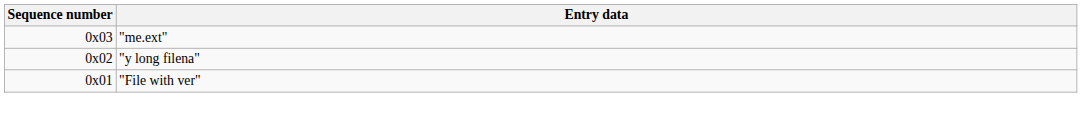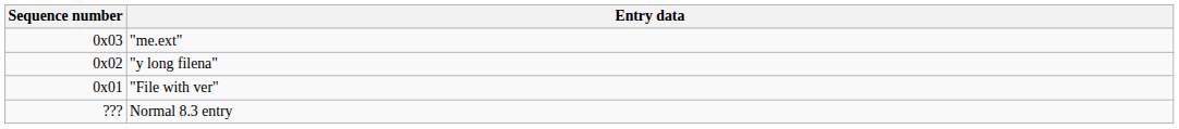 <table class="wikitable sortable mw-collapsible">
 <tr>
 <th style="width:14em;">Sequence number</th>
 <th style="width:90%;">Entry data</th>
 </tr>
 <tr>
 <td style="text-align:right;">0x03</td>
 <td align="left">"me.ext"</td>
 </tr>
 <tr>
 <td style="text-align:right;">0x02</td>
 <td align="left">"y long filena"</td>
 </tr>
 <tr>
 <td style="text-align:right;">0x01</td>
 <td align="left">"File with ver"</td>
 </tr>
+<tr>
+<td style="text-align:right;">???</td>
+<td align="left">Normal 8.3 entry</td>
+</tr>
 </table>
